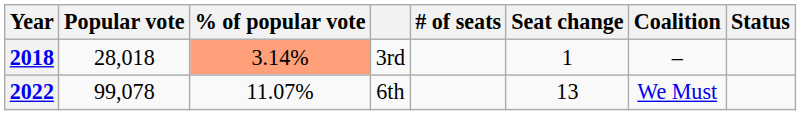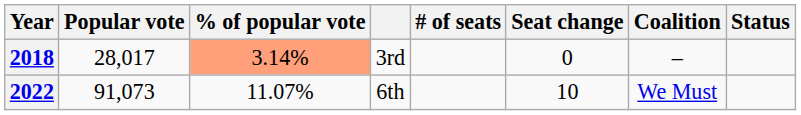 <table class="wikitable" style="text-align:center">
 <tr>
 <th>Year </th>
 <th>Popular vote</th>
 <th>% of popular vote</th>
 <th></th>
 <th># of seats</th>
 <th>Seat change</th>
 <th>Coalition</th>
 <th>Status</th>
 </tr>
 <tr>
 <th><a href='#'>2018</a></th>
-<td>28,018</td>
+<td>28,017</td>
 <td style="background: lightsalmon;">3.14%</td>
 <td> 3rd</td>
 <td></td>
-<td> 1</td>
+<td> 0</td>
 <td>–</td>
 <td></td>
 </tr>
 <tr>
 <th><a href='#'>2022</a></th>
-<td>99,078</td>
+<td>91,073</td>
 <td>11.07%</td>
 <td> 6th</td>
 <td></td>
-<td> 13</td>
+<td> 10</td>
 <td><a href='#'>We Must</a></td>
 <td></td>
 </tr>
 </table>
